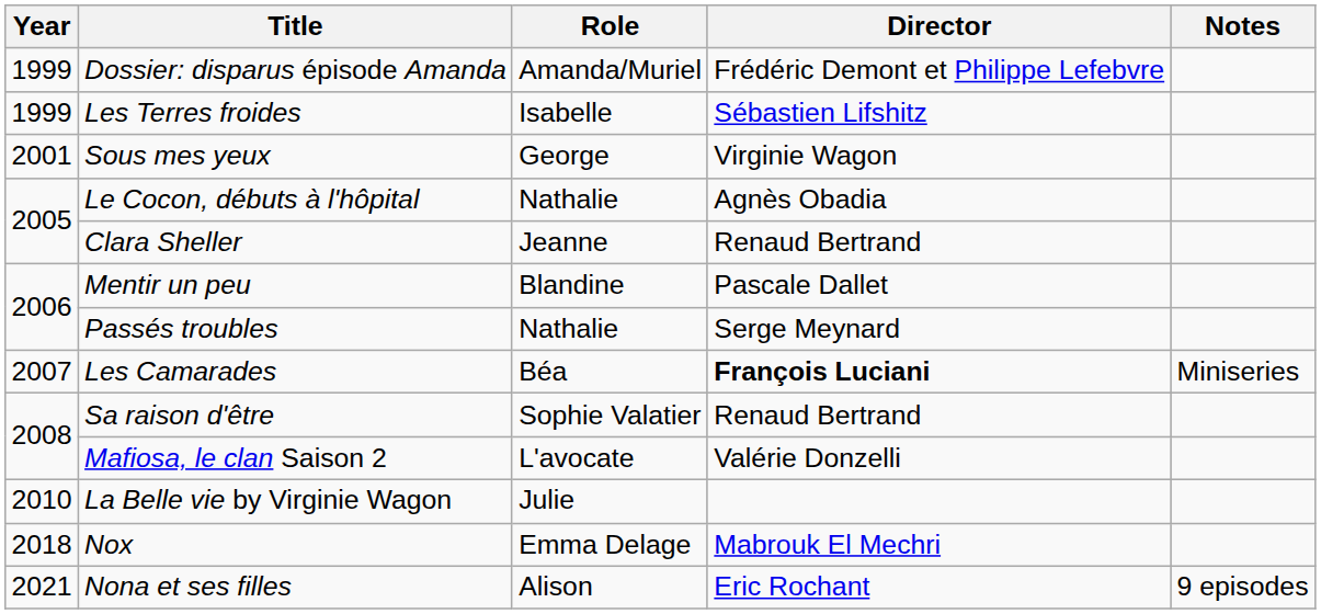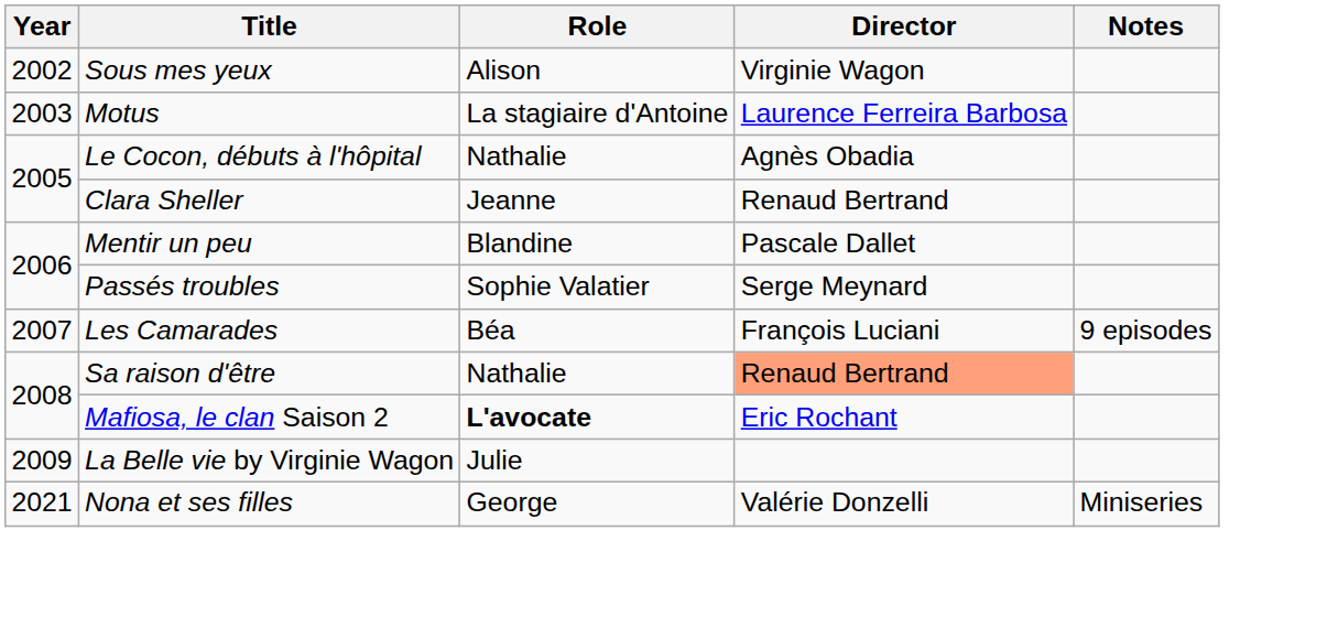 <table class="wikitable sortable">
 <tr>
 <th>Year</th>
 <th>Title</th>
 <th>Role</th>
 <th>Director</th>
 <th class="unsortable">Notes</th>
 </tr>
 <tr>
-<td>1999</td>
-<td><em>Dossier: disparus</em> épisode <em>Amanda</em></td>
-<td>Amanda/Muriel</td>
-<td>Frédéric Demont et <a href='#'>Philippe Lefebvre</a></td>
+<td>2002</td>
+<td><em>Sous mes yeux</em></td>
+<td>Alison</td>
+<td>Virginie Wagon</td>
 <td></td>
 </tr>
 <tr>
-<td>1999</td>
-<td><em>Les Terres froides</em></td>
-<td>Isabelle</td>
-<td><a href='#'>Sébastien Lifshitz</a></td>
-<td></td>
-</tr>
-<tr>
-<td>2001</td>
-<td><em>Sous mes yeux</em></td>
-<td>George</td>
-<td>Virginie Wagon</td>
+<td>2003</td>
+<td><em>Motus</em></td>
+<td>La stagiaire d'Antoine</td>
+<td><a href='#'>Laurence Ferreira Barbosa</a></td>
 <td></td>
 </tr>
 <tr>
 <td rowspan="2">2005</td>
 <td><em>Le Cocon, débuts à l'hôpital</em></td>
 <td>Nathalie</td>
 <td>Agnès Obadia</td>
 <td></td>
 </tr>
 <tr>
 <td><em>Clara Sheller</em></td>
 <td>Jeanne</td>
 <td>Renaud Bertrand</td>
 <td></td>
 </tr>
 <tr>
 <td rowspan="2">2006</td>
 <td><em>Mentir un peu</em></td>
 <td>Blandine</td>
 <td>Pascale Dallet</td>
 <td></td>
 </tr>
 <tr>
 <td><em>Passés troubles</em></td>
-<td>Nathalie</td>
+<td>Sophie Valatier</td>
 <td>Serge Meynard</td>
 <td></td>
 </tr>
 <tr>
 <td>2007</td>
 <td><em>Les Camarades</em></td>
 <td>Béa</td>
-<td><strong>François Luciani</strong></td>
-<td>Miniseries</td>
+<td>François Luciani</td>
+<td>9 episodes</td>
 </tr>
 <tr>
 <td rowspan="2">2008</td>
 <td><em>Sa raison d'être</em></td>
-<td>Sophie Valatier</td>
-<td>Renaud Bertrand</td>
+<td>Nathalie</td>
+<td style="background: lightsalmon;">Renaud Bertrand</td>
 <td></td>
 </tr>
 <tr>
 <td><a href='#'><em>Mafiosa, le clan</em></a> Saison 2</td>
-<td>L'avocate</td>
-<td>Valérie Donzelli</td>
+<td><strong>L'avocate</strong></td>
+<td><a href='#'>Eric Rochant</a></td>
 <td></td>
 </tr>
 <tr>
-<td>2010</td>
+<td>2009</td>
 <td><em>La Belle vie</em> by Virginie Wagon</td>
 <td>Julie</td>
 <td></td>
 <td></td>
 </tr>
 <tr>
-<td>2018</td>
-<td><em>Nox</em></td>
-<td>Emma Delage</td>
-<td><a href='#'>Mabrouk El Mechri</a></td>
-<td></td>
-</tr>
-<tr>
 <td>2021</td>
 <td><em>Nona et ses filles</em></td>
-<td>Alison</td>
-<td><a href='#'>Eric Rochant</a></td>
-<td>9 episodes</td>
+<td>George</td>
+<td>Valérie Donzelli</td>
+<td>Miniseries</td>
 </tr>
 </table>
